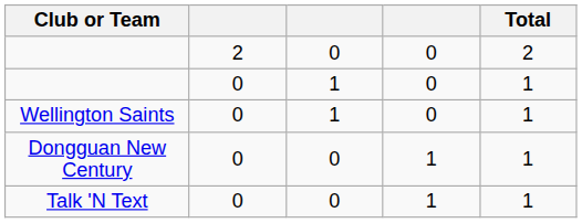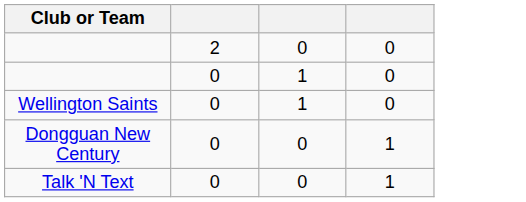 <table class="wikitable sortable" style="text-align:center;">
 <tr>
 <th width=140px>Club or Team</th>
 <th width=70px></th>
 <th width=70px></th>
 <th width=70px></th>
-<th width=70px>Total</th>
 </tr>
 <tr>
 <td></td>
 <td>2</td>
 <td>0</td>
 <td>0</td>
-<td>2</td>
 </tr>
 <tr>
 <td></td>
 <td>0</td>
 <td>1</td>
 <td>0</td>
-<td>1</td>
 </tr>
 <tr>
 <td> <a href='#'>Wellington Saints</a></td>
 <td>0</td>
 <td>1</td>
 <td>0</td>
-<td>1</td>
 </tr>
 <tr>
 <td> <a href='#'>Dongguan New Century</a></td>
 <td>0</td>
 <td>0</td>
-<td>1</td>
 <td>1</td>
 </tr>
 <tr>
 <td> <a href='#'>Talk 'N Text</a></td>
 <td>0</td>
 <td>0</td>
 <td>1</td>
-<td>1</td>
 </tr>
 </table>
